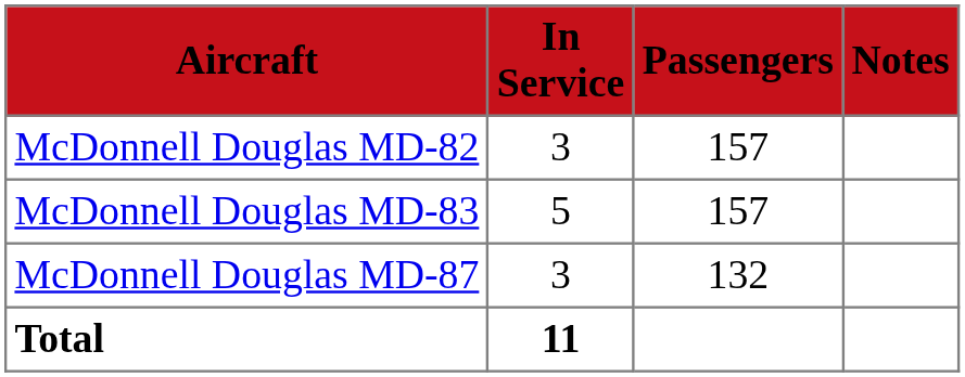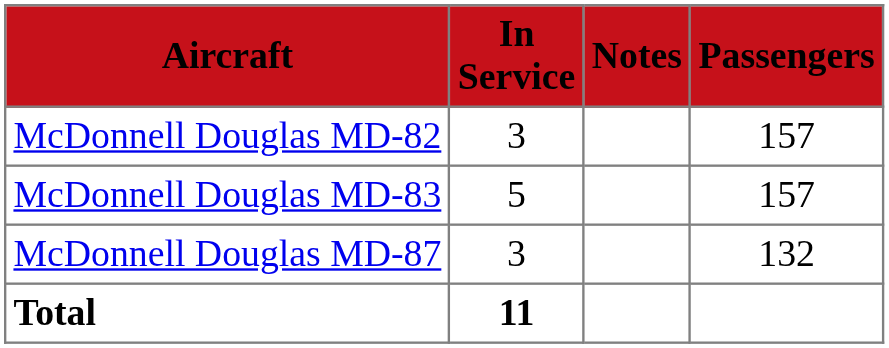 <table class="toccolours " border="1" cellpadding="3" style="border-collapse:collapse">
 <tr bgcolor=#C6111A>
 <th><span>Aircraft</span></th>
 <th><span>In<br>Service</span></th>
+<th><span>Notes</span></th>
 <th><span>Passengers</span></th>
-<th><span>Notes</span></th>
 </tr>
 <tr>
 <td><a href='#'>McDonnell Douglas MD-82</a></td>
 <td style="text-align:center;">3</td>
+<td></td>
 <td style="text-align:center;">157</td>
-<td></td>
 </tr>
 <tr>
 <td><a href='#'>McDonnell Douglas MD-83</a></td>
 <td style="text-align:center;">5</td>
+<td></td>
 <td style="text-align:center;">157</td>
-<td></td>
 </tr>
 <tr>
 <td><a href='#'>McDonnell Douglas MD-87</a></td>
 <td style="text-align:center;">3</td>
+<td></td>
 <td style="text-align:center;">132</td>
-<td></td>
 </tr>
 <tr>
 <td><strong>Total</strong></td>
 <td style="text-align:center;"><strong>11</strong></td>
 <td></td>
 <td></td>
 </tr>
 </table>
